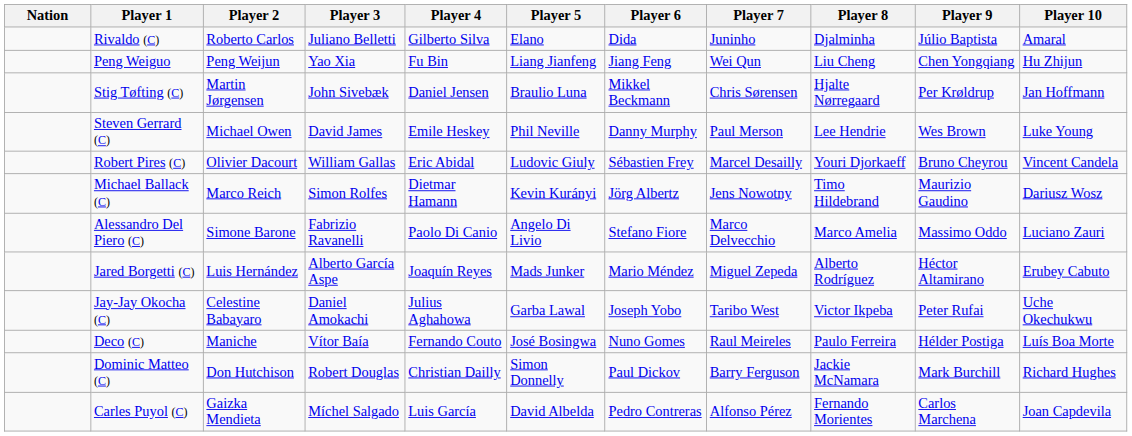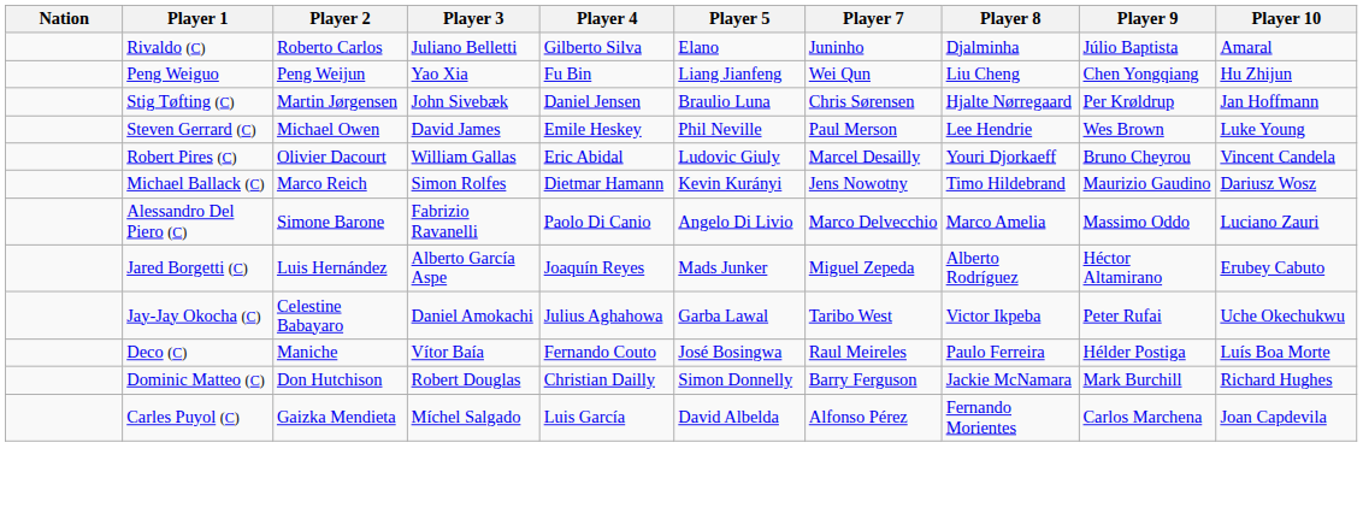 <table class="wikitable sortable" border="1">
 <tr>
 <th width="220">Nation</th>
 <th width="260">Player 1</th>
 <th width="220">Player 2</th>
 <th width="220">Player 3</th>
 <th width="220">Player 4</th>
 <th width="220">Player 5</th>
-<th width="220">Player 6</th>
 <th width="220">Player 7</th>
 <th width="220">Player 8</th>
 <th width="220">Player 9</th>
 <th width="220">Player 10</th>
 </tr>
 <tr>
 <td></td>
 <td><a href='#'>Rivaldo</a> <small>(<a href='#'>C</a>)</small></td>
 <td><a href='#'>Roberto Carlos</a></td>
 <td><a href='#'>Juliano Belletti</a></td>
 <td><a href='#'>Gilberto Silva</a></td>
 <td><a href='#'>Elano</a></td>
-<td><a href='#'>Dida</a></td>
 <td><a href='#'>Juninho</a></td>
 <td><a href='#'>Djalminha</a></td>
 <td><a href='#'>Júlio Baptista</a></td>
 <td><a href='#'>Amaral</a></td>
 </tr>
 <tr>
 <td></td>
 <td><a href='#'>Peng Weiguo</a></td>
 <td><a href='#'>Peng Weijun</a></td>
 <td><a href='#'>Yao Xia</a></td>
 <td><a href='#'>Fu Bin</a></td>
 <td><a href='#'>Liang Jianfeng</a></td>
-<td><a href='#'>Jiang Feng</a></td>
 <td><a href='#'>Wei Qun</a></td>
 <td><a href='#'>Liu Cheng</a></td>
 <td><a href='#'>Chen Yongqiang</a></td>
 <td><a href='#'>Hu Zhijun</a></td>
 </tr>
 <tr>
 <td></td>
 <td><a href='#'>Stig Tøfting</a> <small>(<a href='#'>C</a>)</small></td>
 <td><a href='#'>Martin Jørgensen</a></td>
 <td><a href='#'>John Sivebæk</a></td>
 <td><a href='#'>Daniel Jensen</a></td>
 <td><a href='#'>Braulio Luna</a></td>
-<td><a href='#'>Mikkel Beckmann</a></td>
 <td><a href='#'>Chris Sørensen</a></td>
 <td><a href='#'>Hjalte Nørregaard</a></td>
 <td><a href='#'>Per Krøldrup</a></td>
 <td><a href='#'>Jan Hoffmann</a></td>
 </tr>
 <tr>
 <td></td>
 <td><a href='#'>Steven Gerrard</a> <small>(<a href='#'>C</a>)</small></td>
 <td><a href='#'>Michael Owen</a></td>
 <td><a href='#'>David James</a></td>
 <td><a href='#'>Emile Heskey</a></td>
 <td><a href='#'>Phil Neville</a></td>
-<td><a href='#'>Danny Murphy</a></td>
 <td><a href='#'>Paul Merson</a></td>
 <td><a href='#'>Lee Hendrie</a></td>
 <td><a href='#'>Wes Brown</a></td>
 <td><a href='#'>Luke Young</a></td>
 </tr>
 <tr>
 <td></td>
 <td><a href='#'>Robert Pires</a> <small>(<a href='#'>C</a>)</small></td>
 <td><a href='#'>Olivier Dacourt</a></td>
 <td><a href='#'>William Gallas</a></td>
 <td><a href='#'>Eric Abidal</a></td>
 <td><a href='#'>Ludovic Giuly</a></td>
-<td><a href='#'>Sébastien Frey</a></td>
 <td><a href='#'>Marcel Desailly</a></td>
 <td><a href='#'>Youri Djorkaeff</a></td>
 <td><a href='#'>Bruno Cheyrou</a></td>
 <td><a href='#'>Vincent Candela</a></td>
 </tr>
 <tr>
 <td></td>
 <td><a href='#'>Michael Ballack</a> <small>(<a href='#'>C</a>)</small></td>
 <td><a href='#'>Marco Reich</a></td>
 <td><a href='#'>Simon Rolfes</a></td>
 <td><a href='#'>Dietmar Hamann</a></td>
 <td><a href='#'>Kevin Kurányi</a></td>
-<td><a href='#'>Jörg Albertz</a></td>
 <td><a href='#'>Jens Nowotny</a></td>
 <td><a href='#'>Timo Hildebrand</a></td>
 <td><a href='#'>Maurizio Gaudino</a></td>
 <td><a href='#'>Dariusz Wosz</a></td>
 </tr>
 <tr>
 <td></td>
 <td><a href='#'>Alessandro Del Piero</a> <small>(<a href='#'>C</a>)</small></td>
 <td><a href='#'>Simone Barone</a></td>
 <td><a href='#'>Fabrizio Ravanelli</a></td>
 <td><a href='#'>Paolo Di Canio</a></td>
 <td><a href='#'>Angelo Di Livio</a></td>
-<td><a href='#'>Stefano Fiore</a></td>
 <td><a href='#'>Marco Delvecchio</a></td>
 <td><a href='#'>Marco Amelia</a></td>
 <td><a href='#'>Massimo Oddo</a></td>
 <td><a href='#'>Luciano Zauri</a></td>
 </tr>
 <tr>
 <td></td>
 <td><a href='#'>Jared Borgetti</a> <small>(<a href='#'>C</a>)</small></td>
 <td><a href='#'>Luis Hernández</a></td>
 <td><a href='#'>Alberto García Aspe</a></td>
 <td><a href='#'>Joaquín Reyes</a></td>
 <td><a href='#'>Mads Junker</a></td>
-<td><a href='#'>Mario Méndez</a></td>
 <td><a href='#'>Miguel Zepeda</a></td>
 <td><a href='#'>Alberto Rodríguez</a></td>
 <td><a href='#'>Héctor Altamirano</a></td>
 <td><a href='#'>Erubey Cabuto</a></td>
 </tr>
 <tr>
 <td></td>
 <td><a href='#'>Jay-Jay Okocha</a> <small>(<a href='#'>C</a>)</small></td>
 <td><a href='#'>Celestine Babayaro</a></td>
 <td><a href='#'>Daniel Amokachi</a></td>
 <td><a href='#'>Julius Aghahowa</a></td>
 <td><a href='#'>Garba Lawal</a></td>
-<td><a href='#'>Joseph Yobo</a></td>
 <td><a href='#'>Taribo West</a></td>
 <td><a href='#'>Victor Ikpeba</a></td>
 <td><a href='#'>Peter Rufai</a></td>
 <td><a href='#'>Uche Okechukwu</a></td>
 </tr>
 <tr>
 <td></td>
 <td><a href='#'>Deco</a> <small>(<a href='#'>C</a>)</small></td>
 <td><a href='#'>Maniche</a></td>
 <td><a href='#'>Vítor Baía</a></td>
 <td><a href='#'>Fernando Couto</a></td>
 <td><a href='#'>José Bosingwa</a></td>
-<td><a href='#'>Nuno Gomes</a></td>
 <td><a href='#'>Raul Meireles</a></td>
 <td><a href='#'>Paulo Ferreira</a></td>
 <td><a href='#'>Hélder Postiga</a></td>
 <td><a href='#'>Luís Boa Morte</a></td>
 </tr>
 <tr>
 <td></td>
 <td><a href='#'>Dominic Matteo</a> <small>(<a href='#'>C</a>)</small></td>
 <td><a href='#'>Don Hutchison</a></td>
 <td><a href='#'>Robert Douglas</a></td>
 <td><a href='#'>Christian Dailly</a></td>
 <td><a href='#'>Simon Donnelly</a></td>
-<td><a href='#'>Paul Dickov</a></td>
 <td><a href='#'>Barry Ferguson</a></td>
 <td><a href='#'>Jackie McNamara</a></td>
 <td><a href='#'>Mark Burchill</a></td>
 <td><a href='#'>Richard Hughes</a></td>
 </tr>
 <tr>
 <td></td>
 <td><a href='#'>Carles Puyol</a> <small>(<a href='#'>C</a>)</small></td>
 <td><a href='#'>Gaizka Mendieta</a></td>
 <td><a href='#'>Míchel Salgado</a></td>
 <td><a href='#'>Luis García</a></td>
 <td><a href='#'>David Albelda</a></td>
-<td><a href='#'>Pedro Contreras</a></td>
 <td><a href='#'>Alfonso Pérez</a></td>
 <td><a href='#'>Fernando Morientes</a></td>
 <td><a href='#'>Carlos Marchena</a></td>
 <td><a href='#'>Joan Capdevila</a></td>
 </tr>
 </table>
